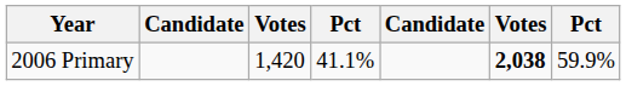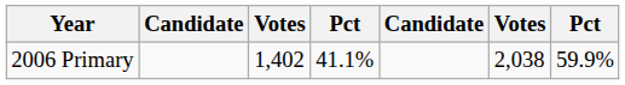 <table class="wikitable" style="margin:0.5em ; font-size:95%">
 <tr>
 <th>Year</th>
 <th>Candidate</th>
 <th>Votes</th>
 <th>Pct</th>
 <th>Candidate</th>
 <th>Votes</th>
 <th>Pct</th>
 </tr>
 <tr>
 <td>2006 Primary</td>
 <td></td>
-<td>1,420</td>
+<td>1,402</td>
 <td>41.1%</td>
 <td></td>
-<td><strong>2,038</strong></td>
+<td>2,038</td>
 <td>59.9%</td>
 </tr>
 </table>
